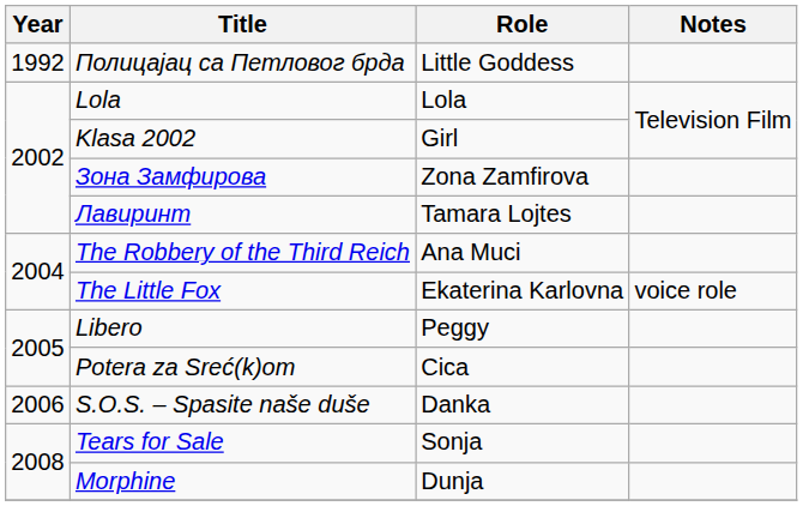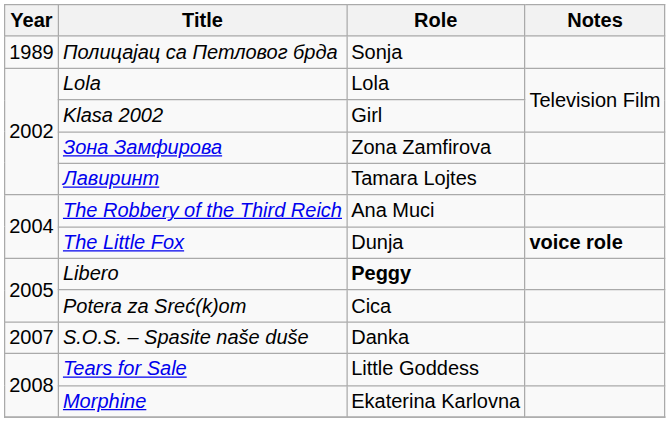 <table class="wikitable">
 <tr>
 <th>Year</th>
 <th>Title</th>
 <th>Role</th>
 <th>Notes</th>
 </tr>
 <tr>
-<td>1992</td>
+<td>1989</td>
 <td><em>Полицајац са Петловог брда</em></td>
-<td>Little Goddess</td>
+<td>Sonja</td>
 <td></td>
 </tr>
 <tr>
 <td rowspan="4">2002</td>
 <td><em>Lola</em></td>
 <td>Lola</td>
 <td rowspan="2">Television Film</td>
 </tr>
 <tr>
 <td><em>Klasa 2002</em></td>
 <td>Girl</td>
 </tr>
 <tr>
 <td><em><a href='#'>Зона Замфирова</a></em></td>
 <td>Zona Zamfirova</td>
 <td></td>
 </tr>
 <tr>
 <td><em><a href='#'>Лавиринт</a></em></td>
 <td>Tamara Lojtes</td>
 <td></td>
 </tr>
 <tr>
 <td rowspan="2">2004</td>
 <td><em><a href='#'>The Robbery of the Third Reich</a></em></td>
 <td>Ana Muci</td>
 <td></td>
 </tr>
 <tr>
 <td><em><a href='#'>The Little Fox</a></em></td>
-<td>Ekaterina Karlovna</td>
-<td>voice role</td>
+<td>Dunja</td>
+<td><strong>voice role</strong></td>
 </tr>
 <tr>
 <td rowspan="2">2005</td>
 <td><em>Libero</em></td>
-<td>Peggy</td>
+<td><strong>Peggy</strong></td>
 <td></td>
 </tr>
 <tr>
 <td><em>Potera za Sreć(k)om</em></td>
 <td>Cica</td>
 <td></td>
 </tr>
 <tr>
-<td>2006</td>
+<td>2007</td>
 <td><em>S.O.S. – Spasite naše duše</em></td>
 <td>Danka</td>
 <td></td>
 </tr>
 <tr>
 <td rowspan="2">2008</td>
 <td><em><a href='#'>Tears for Sale</a></em></td>
-<td>Sonja</td>
+<td>Little Goddess</td>
 <td></td>
 </tr>
 <tr>
 <td><em><a href='#'>Morphine</a></em></td>
-<td>Dunja</td>
+<td>Ekaterina Karlovna</td>
 <td></td>
 </tr>
 <tr>
 </tr>
 <tr bgcolor="#CCCCCC" align="center">
 </tr>
 </table>
